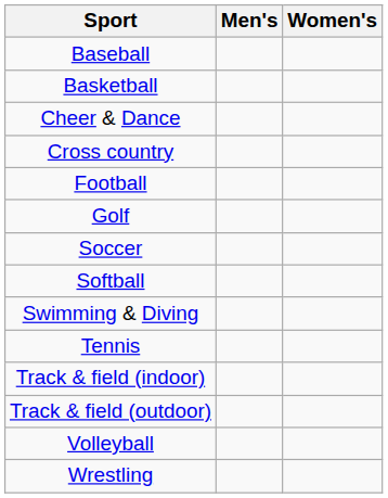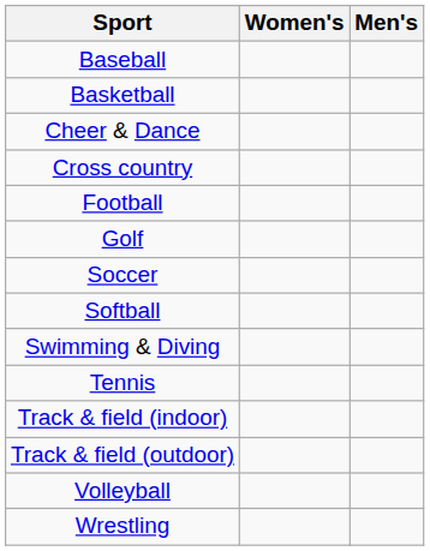 <table class="wikitable" style="text-align:center">
 <tr>
 <th>Sport</th>
+<th>Women's</th>
 <th>Men's</th>
-<th>Women's</th>
 </tr>
 <tr>
 <td><a href='#'>Baseball</a></td>
 <td></td>
 <td></td>
 </tr>
 <tr>
 <td><a href='#'>Basketball</a></td>
 <td></td>
 <td></td>
 </tr>
 <tr>
 <td><a href='#'>Cheer</a> & <a href='#'>Dance</a></td>
 <td></td>
 <td></td>
 </tr>
 <tr>
 <td><a href='#'>Cross country</a></td>
 <td></td>
 <td></td>
 </tr>
 <tr>
 <td><a href='#'>Football</a></td>
 <td></td>
 <td></td>
 </tr>
 <tr>
 <td><a href='#'>Golf</a></td>
 <td></td>
 <td></td>
 </tr>
 <tr>
 <td><a href='#'>Soccer</a></td>
 <td></td>
 <td></td>
 </tr>
 <tr>
 <td><a href='#'>Softball</a></td>
 <td></td>
 <td></td>
 </tr>
 <tr>
 <td><a href='#'>Swimming</a> & <a href='#'>Diving</a></td>
 <td></td>
 <td></td>
 </tr>
 <tr>
 <td><a href='#'>Tennis</a></td>
 <td></td>
 <td></td>
 </tr>
 <tr>
 <td><a href='#'>Track & field (indoor)</a></td>
 <td></td>
 <td></td>
 </tr>
 <tr>
 <td><a href='#'>Track & field (outdoor)</a></td>
 <td></td>
 <td></td>
 </tr>
 <tr>
 <td><a href='#'>Volleyball</a></td>
 <td></td>
 <td></td>
 </tr>
 <tr>
 <td><a href='#'>Wrestling</a></td>
 <td></td>
 <td></td>
 </tr>
 </table>
